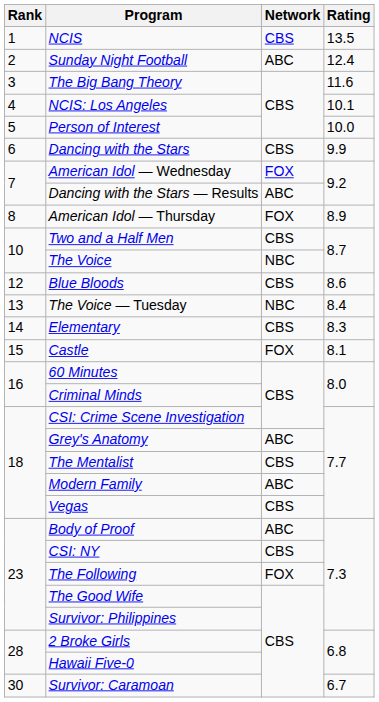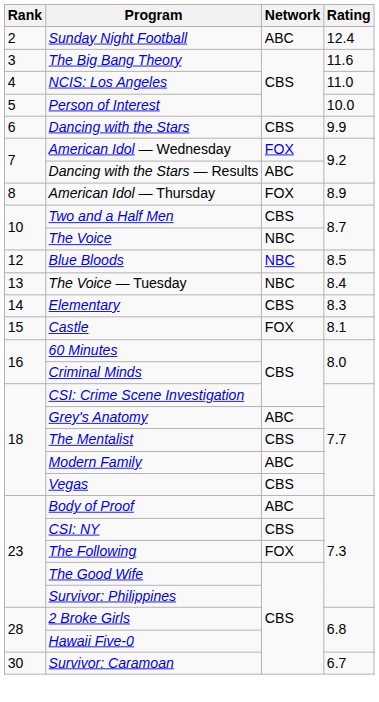 <table class="wikitable">
 <tr>
 <th>Rank</th>
 <th>Program</th>
 <th>Network</th>
 <th>Rating</th>
-</tr>
-<tr>
-<td>1</td>
-<td><em><a href='#'>NCIS</a></em></td>
-<td><a href='#'>CBS</a></td>
-<td>13.5</td>
 </tr>
 <tr>
 <td>2</td>
 <td><em><a href='#'>Sunday Night Football</a></em></td>
 <td>ABC</td>
 <td>12.4</td>
 </tr>
 <tr>
 <td>3</td>
 <td><em><a href='#'>The Big Bang Theory</a></em></td>
 <td rowspan="3">CBS</td>
 <td>11.6</td>
 </tr>
 <tr>
 <td>4</td>
 <td><em><a href='#'>NCIS: Los Angeles</a></em></td>
-<td>10.1</td>
+<td>11.0</td>
 </tr>
 <tr>
 <td>5</td>
 <td><em><a href='#'>Person of Interest</a></em></td>
 <td>10.0</td>
 </tr>
 <tr>
 <td>6</td>
 <td><em><a href='#'>Dancing with the Stars</a></em></td>
 <td>CBS</td>
 <td>9.9</td>
 </tr>
 <tr>
 <td rowspan="2">7</td>
 <td><em><a href='#'>American Idol</a></em> — Wednesday</td>
 <td><a href='#'>FOX</a></td>
 <td rowspan="2">9.2</td>
 </tr>
 <tr>
 <td><em>Dancing with the Stars</em> — Results</td>
 <td>ABC</td>
 </tr>
 <tr>
 <td>8</td>
 <td><em>American Idol</em> — Thursday</td>
 <td>FOX</td>
 <td>8.9</td>
 </tr>
 <tr>
 <td rowspan="2">10</td>
 <td><em><a href='#'>Two and a Half Men</a></em></td>
 <td>CBS</td>
 <td rowspan="2">8.7</td>
 </tr>
 <tr>
 <td><em><a href='#'>The Voice</a></em></td>
 <td>NBC</td>
 </tr>
 <tr>
 <td>12</td>
 <td><em><a href='#'>Blue Bloods</a></em></td>
-<td>CBS</td>
-<td>8.6</td>
+<td><a href='#'>NBC</a></td>
+<td>8.5</td>
 </tr>
 <tr>
 <td>13</td>
 <td><em>The Voice</em> — Tuesday</td>
 <td>NBC</td>
 <td>8.4</td>
 </tr>
 <tr>
 <td>14</td>
 <td><em><a href='#'>Elementary</a></em></td>
 <td>CBS</td>
 <td>8.3</td>
 </tr>
 <tr>
 <td>15</td>
 <td><em><a href='#'>Castle</a></em></td>
 <td>FOX</td>
 <td>8.1</td>
 </tr>
 <tr>
 <td rowspan="2">16</td>
 <td><em><a href='#'>60 Minutes</a></em></td>
 <td rowspan="3">CBS</td>
 <td rowspan="2">8.0</td>
 </tr>
 <tr>
 <td><em><a href='#'>Criminal Minds</a></em></td>
 </tr>
 <tr>
 <td rowspan="5">18</td>
 <td><em><a href='#'>CSI: Crime Scene Investigation</a></em></td>
 <td rowspan="5">7.7</td>
 </tr>
 <tr>
 <td><em><a href='#'>Grey's Anatomy</a></em></td>
 <td>ABC</td>
 </tr>
 <tr>
 <td><em><a href='#'>The Mentalist</a></em></td>
 <td>CBS</td>
 </tr>
 <tr>
 <td><em><a href='#'>Modern Family</a></em></td>
 <td>ABC</td>
 </tr>
 <tr>
 <td><em><a href='#'>Vegas</a></em></td>
 <td>CBS</td>
 </tr>
 <tr>
 <td rowspan="5">23</td>
 <td><em><a href='#'>Body of Proof</a></em></td>
 <td>ABC</td>
 <td rowspan="5">7.3</td>
 </tr>
 <tr>
 <td><em><a href='#'>CSI: NY</a></em></td>
 <td>CBS</td>
 </tr>
 <tr>
 <td><em><a href='#'>The Following</a></em></td>
 <td>FOX</td>
 </tr>
 <tr>
 <td><em><a href='#'>The Good Wife</a></em></td>
 <td rowspan="5">CBS</td>
 </tr>
 <tr>
 <td><em><a href='#'>Survivor: Philippines</a></em></td>
 </tr>
 <tr>
 <td rowspan="2">28</td>
 <td><em><a href='#'>2 Broke Girls</a></em></td>
 <td rowspan="2">6.8</td>
 </tr>
 <tr>
 <td><em><a href='#'>Hawaii Five-0</a></em></td>
 </tr>
 <tr>
 <td>30</td>
 <td><em><a href='#'>Survivor: Caramoan</a></em></td>
 <td>6.7</td>
 </tr>
 </table>
